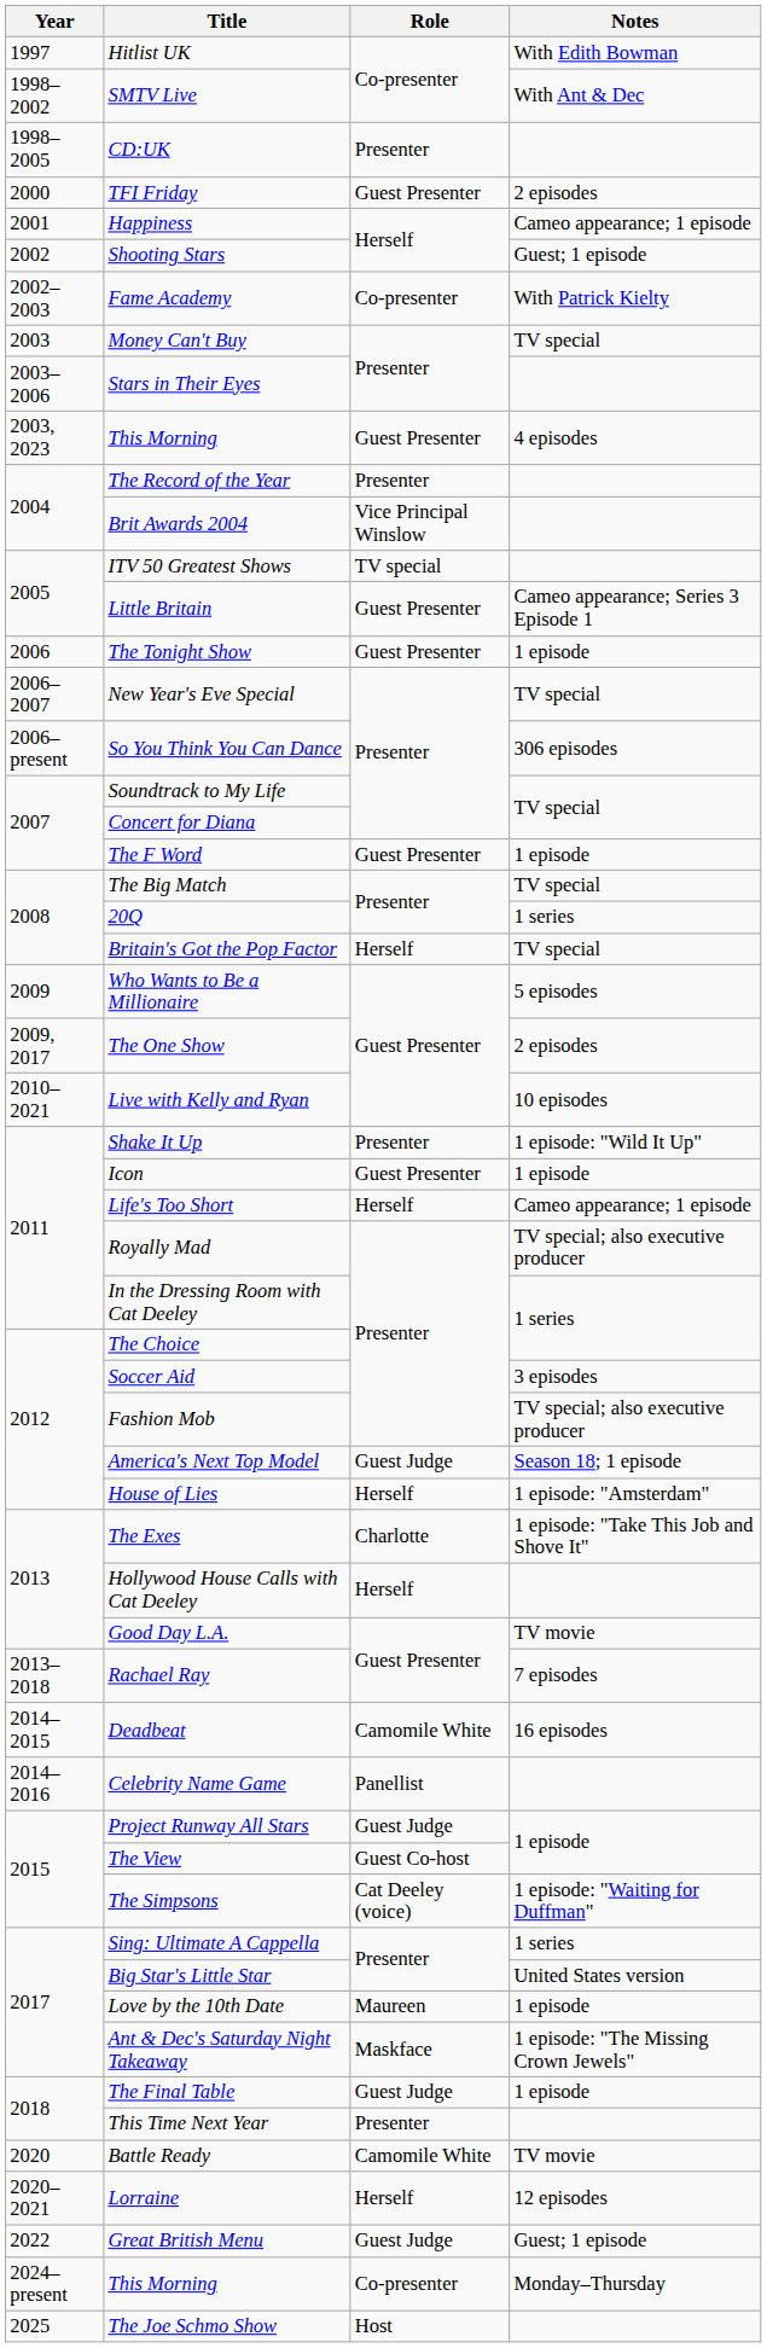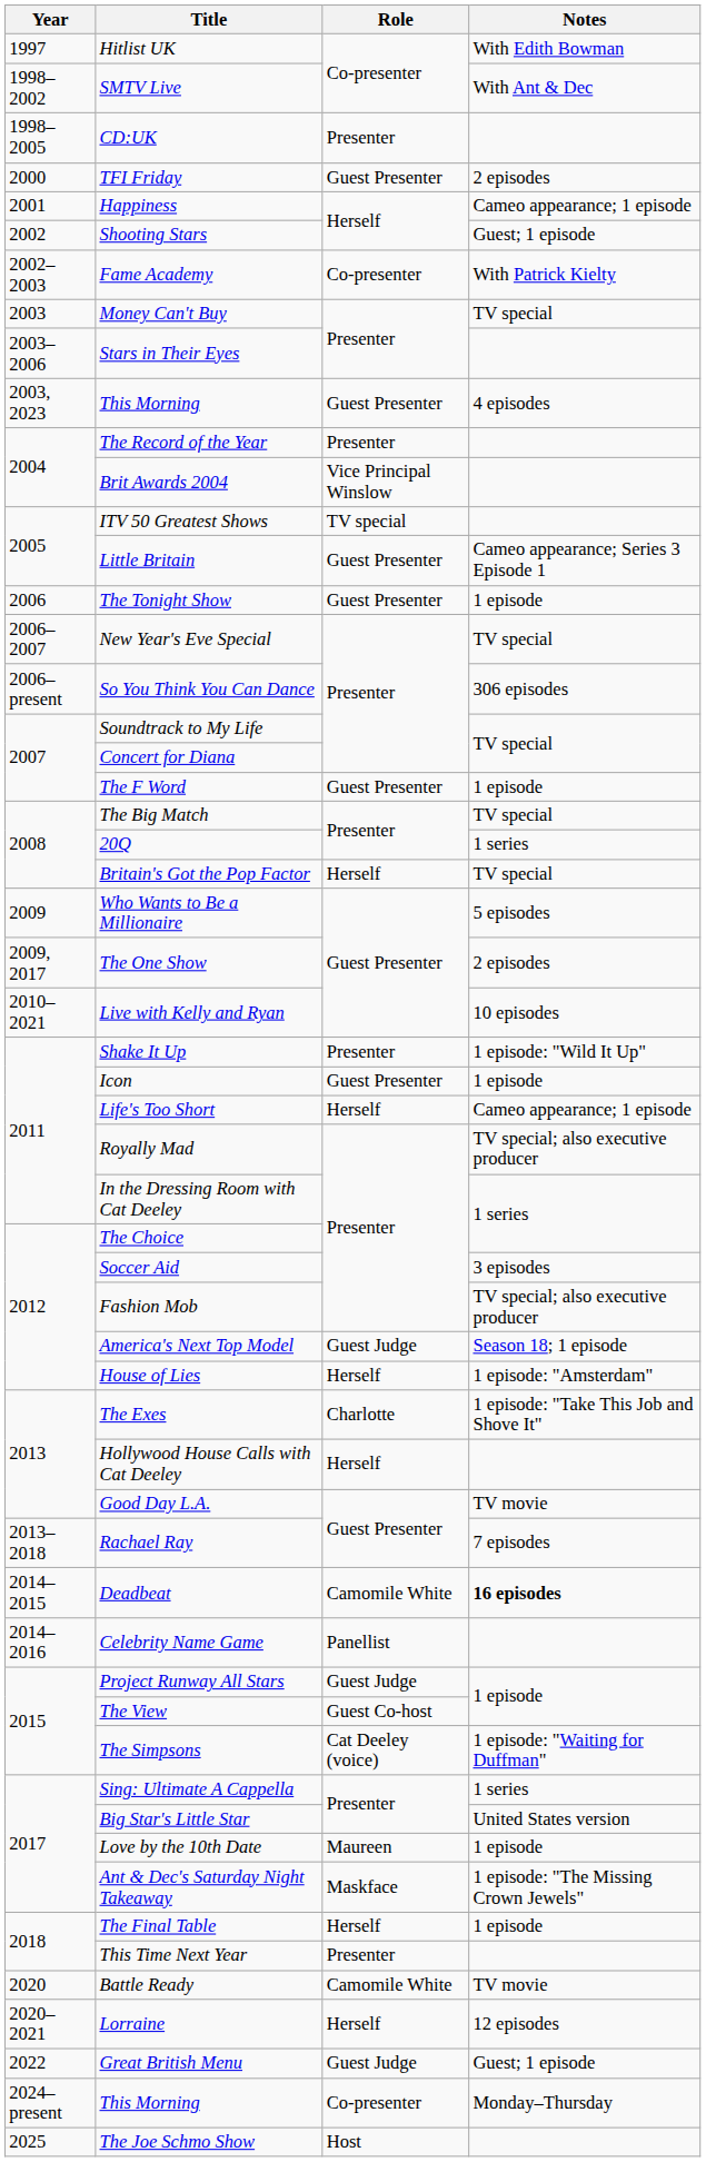 <table class="wikitable">
 <tr>
 <th>Year</th>
 <th>Title</th>
 <th>Role</th>
 <th>Notes</th>
 </tr>
 <tr>
 <td>1997</td>
 <td><em>Hitlist UK</em></td>
 <td rowspan="2">Co-presenter</td>
 <td>With <a href='#'>Edith Bowman</a></td>
 </tr>
 <tr>
 <td>1998–2002</td>
 <td><em><a href='#'>SMTV Live</a></em></td>
 <td>With <a href='#'>Ant & Dec</a></td>
 </tr>
 <tr>
 <td>1998–2005</td>
 <td><em><a href='#'>CD:UK</a></em></td>
 <td>Presenter</td>
 <td></td>
 </tr>
 <tr>
 <td>2000</td>
 <td><em><a href='#'>TFI Friday</a></em></td>
 <td>Guest Presenter</td>
 <td>2 episodes</td>
 </tr>
 <tr>
 <td>2001</td>
 <td><a href='#'><em>Happiness</em></a></td>
 <td rowspan="2">Herself</td>
 <td>Cameo appearance; 1 episode</td>
 </tr>
 <tr>
 <td>2002</td>
 <td><a href='#'><em>Shooting Stars</em></a></td>
 <td>Guest; 1 episode</td>
 </tr>
 <tr>
 <td>2002–2003</td>
 <td><em><a href='#'>Fame Academy</a></em></td>
 <td>Co-presenter</td>
 <td>With <a href='#'>Patrick Kielty</a></td>
 </tr>
 <tr>
 <td>2003</td>
 <td><em><a href='#'>Money Can't Buy</a></em></td>
 <td rowspan="2">Presenter</td>
 <td>TV special</td>
 </tr>
 <tr>
 <td>2003–2006</td>
 <td><em><a href='#'>Stars in Their Eyes</a></em></td>
 <td></td>
 </tr>
 <tr>
 <td>2003, 2023</td>
 <td><a href='#'><em>This Morning</em></a></td>
 <td>Guest Presenter</td>
 <td>4 episodes</td>
 </tr>
 <tr>
 <td rowspan="2">2004</td>
 <td><em><a href='#'>The Record of the Year</a></em></td>
 <td>Presenter</td>
 <td></td>
 </tr>
 <tr>
 <td><em><a href='#'>Brit Awards 2004</a></em></td>
 <td>Vice Principal Winslow</td>
 <td></td>
 </tr>
 <tr>
 <td rowspan="2">2005</td>
 <td><em>ITV 50 Greatest Shows</em></td>
 <td>TV special</td>
 <td></td>
 </tr>
 <tr>
 <td><a href='#'><em>Little Britain</em></a></td>
 <td>Guest Presenter</td>
 <td>Cameo appearance; Series 3 Episode 1</td>
 </tr>
 <tr>
 <td>2006</td>
 <td><em><a href='#'>The Tonight Show</a></em></td>
 <td>Guest Presenter</td>
 <td>1 episode</td>
 </tr>
 <tr>
 <td>2006–2007</td>
 <td><em>New Year's Eve Special</em></td>
 <td rowspan="4">Presenter</td>
 <td>TV special</td>
 </tr>
 <tr>
 <td>2006–present</td>
 <td><a href='#'><em>So You Think You Can Dance</em></a></td>
 <td>306 episodes</td>
 </tr>
 <tr>
 <td rowspan="3">2007</td>
 <td><em>Soundtrack to My Life</em></td>
 <td rowspan="2">TV special</td>
 </tr>
 <tr>
 <td><em><a href='#'>Concert for Diana</a></em></td>
 </tr>
 <tr>
 <td><a href='#'><em>The F Word</em></a></td>
 <td>Guest Presenter</td>
 <td>1 episode</td>
 </tr>
 <tr>
 <td rowspan="3">2008</td>
 <td><em>The Big Match</em></td>
 <td rowspan="2">Presenter</td>
 <td>TV special</td>
 </tr>
 <tr>
 <td><a href='#'><em>20Q</em></a></td>
 <td>1 series</td>
 </tr>
 <tr>
 <td><a href='#'><em>Britain's Got the Pop Factor</em></a></td>
 <td>Herself</td>
 <td>TV special</td>
 </tr>
 <tr>
 <td>2009</td>
 <td><a href='#'><em>Who Wants to Be a Millionaire</em></a></td>
 <td rowspan="3">Guest Presenter</td>
 <td>5 episodes</td>
 </tr>
 <tr>
 <td>2009, 2017</td>
 <td><em><a href='#'>The One Show</a></em></td>
 <td>2 episodes</td>
 </tr>
 <tr>
 <td>2010–2021</td>
 <td><em><a href='#'>Live with Kelly and Ryan</a></em></td>
 <td>10 episodes</td>
 </tr>
 <tr>
 <td rowspan="5">2011</td>
 <td><a href='#'><em>Shake It Up</em></a></td>
 <td>Presenter</td>
 <td>1 episode: "Wild It Up"</td>
 </tr>
 <tr>
 <td><em>Icon</em></td>
 <td>Guest Presenter</td>
 <td>1 episode</td>
 </tr>
 <tr>
 <td><a href='#'><em>Life's Too Short</em></a></td>
 <td>Herself</td>
 <td>Cameo appearance; 1 episode</td>
 </tr>
 <tr>
 <td><em>Royally Mad</em></td>
 <td rowspan="5">Presenter</td>
 <td>TV special; also executive producer</td>
 </tr>
 <tr>
 <td><em>In the Dressing Room with Cat Deeley</em></td>
 <td rowspan="2">1 series</td>
 </tr>
 <tr>
 <td rowspan="5">2012</td>
 <td><a href='#'><em>The Choice</em></a></td>
 </tr>
 <tr>
 <td><em><a href='#'>Soccer Aid</a></em></td>
 <td>3 episodes</td>
 </tr>
 <tr>
 <td><em>Fashion Mob</em></td>
 <td>TV special; also executive producer</td>
 </tr>
 <tr>
 <td><em><a href='#'>America's Next Top Model</a></em></td>
 <td>Guest Judge</td>
 <td><a href='#'>Season 18</a>; 1 episode</td>
 </tr>
 <tr>
 <td><em><a href='#'>House of Lies</a></em></td>
 <td>Herself</td>
 <td>1 episode: "Amsterdam"</td>
 </tr>
 <tr>
 <td rowspan="3">2013</td>
 <td><em><a href='#'>The Exes</a></em></td>
 <td>Charlotte</td>
 <td>1 episode: "Take This Job and Shove It"</td>
 </tr>
 <tr>
 <td><em>Hollywood House Calls with Cat Deeley</em></td>
 <td>Herself</td>
 <td></td>
 </tr>
 <tr>
 <td><em><a href='#'>Good Day L.A.</a></em></td>
 <td rowspan="2">Guest Presenter</td>
 <td>TV movie</td>
 </tr>
 <tr>
 <td>2013–2018</td>
 <td><a href='#'><em>Rachael Ray</em></a></td>
 <td>7 episodes</td>
 </tr>
 <tr>
 <td>2014–2015</td>
 <td><a href='#'><em>Deadbeat</em></a></td>
 <td>Camomile White</td>
-<td>16 episodes</td>
+<td><strong>16 episodes</strong></td>
 </tr>
 <tr>
 <td>2014–2016</td>
 <td><a href='#'><em>Celebrity Name Game</em></a></td>
 <td>Panellist</td>
 <td></td>
 </tr>
 <tr>
 <td rowspan="3">2015</td>
 <td><em><a href='#'>Project Runway All Stars</a></em></td>
 <td>Guest Judge</td>
 <td rowspan="2">1 episode</td>
 </tr>
 <tr>
 <td><a href='#'><em>The View</em></a></td>
 <td>Guest Co-host</td>
 </tr>
 <tr>
 <td><em><a href='#'>The Simpsons</a></em></td>
 <td>Cat Deeley (voice)</td>
 <td>1 episode: "<a href='#'>Waiting for Duffman</a>"</td>
 </tr>
 <tr>
 <td rowspan="4">2017</td>
 <td><em><a href='#'>Sing: Ultimate A Cappella</a></em></td>
 <td rowspan="2">Presenter</td>
 <td>1 series</td>
 </tr>
 <tr>
 <td><em><a href='#'>Big Star's Little Star</a></em></td>
 <td>United States version</td>
 </tr>
 <tr>
 <td><em>Love by the 10th Date</em></td>
 <td>Maureen</td>
 <td>1 episode</td>
 </tr>
 <tr>
 <td><em><a href='#'>Ant & Dec's Saturday Night Takeaway</a></em></td>
 <td>Maskface</td>
 <td>1 episode: "The Missing Crown Jewels"</td>
 </tr>
 <tr>
 <td rowspan="2">2018</td>
 <td><em><a href='#'>The Final Table</a></em></td>
-<td>Guest Judge</td>
+<td>Herself</td>
 <td>1 episode</td>
 </tr>
 <tr>
 <td><em>This Time Next Year</em></td>
 <td>Presenter</td>
 <td></td>
 </tr>
 <tr>
 <td>2020</td>
 <td><em>Battle Ready</em></td>
 <td>Camomile White</td>
 <td>TV movie</td>
 </tr>
 <tr>
 <td>2020–2021</td>
 <td><a href='#'><em>Lorraine</em></a></td>
 <td>Herself</td>
 <td>12 episodes</td>
 </tr>
 <tr>
 <td>2022</td>
 <td><em><a href='#'>Great British Menu</a></em></td>
 <td>Guest Judge</td>
 <td>Guest; 1 episode</td>
 </tr>
 <tr>
 <td>2024–present</td>
 <td><a href='#'><em>This Morning</em></a></td>
 <td>Co-presenter</td>
 <td>Monday–Thursday</td>
 </tr>
 <tr>
 <td>2025</td>
 <td><em><a href='#'>The Joe Schmo Show</a></em></td>
 <td>Host</td>
 <td></td>
 </tr>
 </table>
